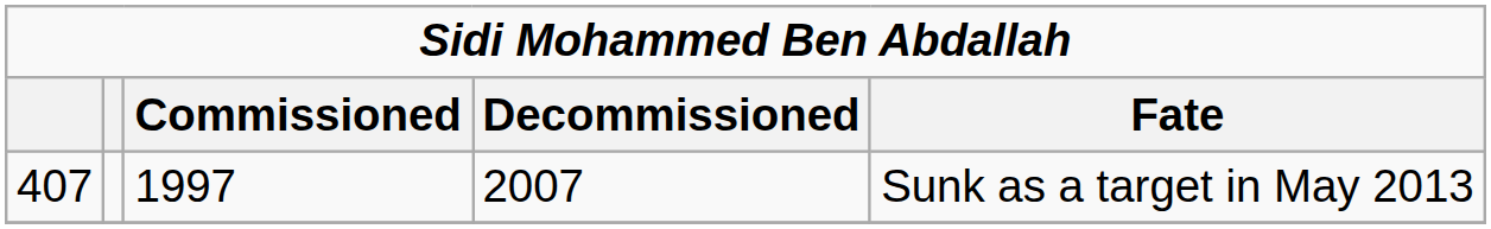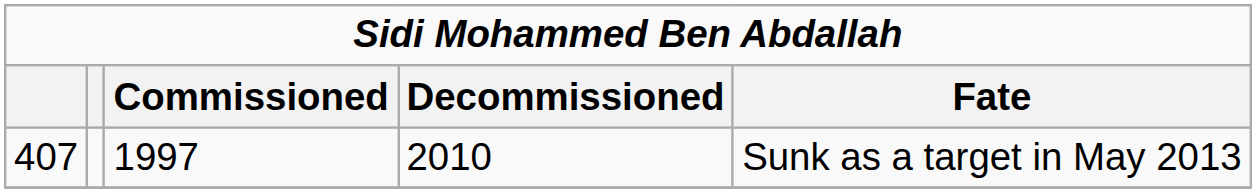 <table class="collapsible wikitable">
 <tr>
 <td align=center colspan=5><strong><em>Sidi Mohammed Ben Abdallah</em></strong></td>
 </tr>
 <tr>
 <th></th>
 <th></th>
 <th>Commissioned</th>
 <th>Decommissioned</th>
 <th>Fate</th>
 </tr>
 <tr>
 <td>407</td>
 <td></td>
 <td>1997</td>
-<td>2007</td>
+<td>2010</td>
 <td>Sunk as a target in May 2013</td>
 </tr>
 <tr>
 </tr>
 </table>
